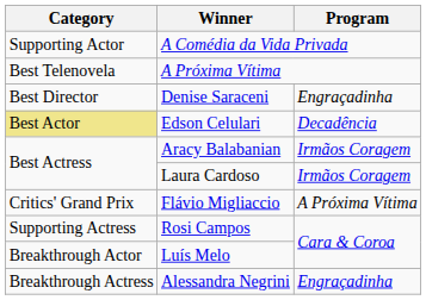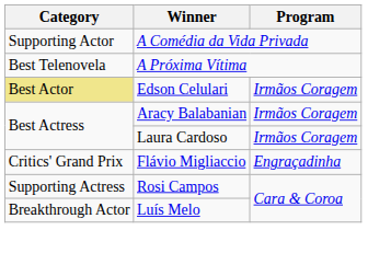 <table class="wikitable">
 <tr>
 <th>Category</th>
 <th>Winner</th>
 <th>Program</th>
 </tr>
 <tr>
 <td>Supporting Actor</td>
 <td colspan="2"><em><a href='#'>A Comédia da Vida Privada</a></em></td>
 </tr>
 <tr>
 <td>Best Telenovela</td>
 <td colspan="2"><em><a href='#'>A Próxima Vítima</a></em></td>
 </tr>
 <tr>
-<td>Best Director</td>
-<td><a href='#'>Denise Saraceni</a></td>
-<td><em>Engraçadinha</em></td>
-</tr>
-<tr>
 <td style="background: khaki;">Best Actor</td>
 <td><a href='#'>Edson Celulari</a></td>
-<td><em><a href='#'>Decadência</a></em></td>
+<td><em><a href='#'>Irmãos Coragem</a></em></td>
 </tr>
 <tr>
 <td rowspan="2">Best Actress</td>
 <td><a href='#'>Aracy Balabanian</a></td>
 <td><em><a href='#'>Irmãos Coragem</a></em></td>
 </tr>
 <tr>
 <td>Laura Cardoso</td>
 <td><em><a href='#'>Irmãos Coragem</a></em></td>
 </tr>
 <tr>
 <td>Critics' Grand Prix</td>
 <td><a href='#'>Flávio Migliaccio</a></td>
-<td><em>A Próxima Vítima</em></td>
+<td><em><a href='#'>Engraçadinha</a></em></td>
 </tr>
 <tr>
 <td>Supporting Actress</td>
 <td><a href='#'>Rosi Campos</a></td>
 <td rowspan="2"><em><a href='#'>Cara & Coroa</a></em></td>
 </tr>
 <tr>
 <td>Breakthrough Actor</td>
 <td><a href='#'>Luís Melo</a></td>
 </tr>
-<tr>
-<td>Breakthrough Actress</td>
-<td><a href='#'>Alessandra Negrini</a></td>
-<td><em><a href='#'>Engraçadinha</a></em></td>
-</tr>
 </table>
